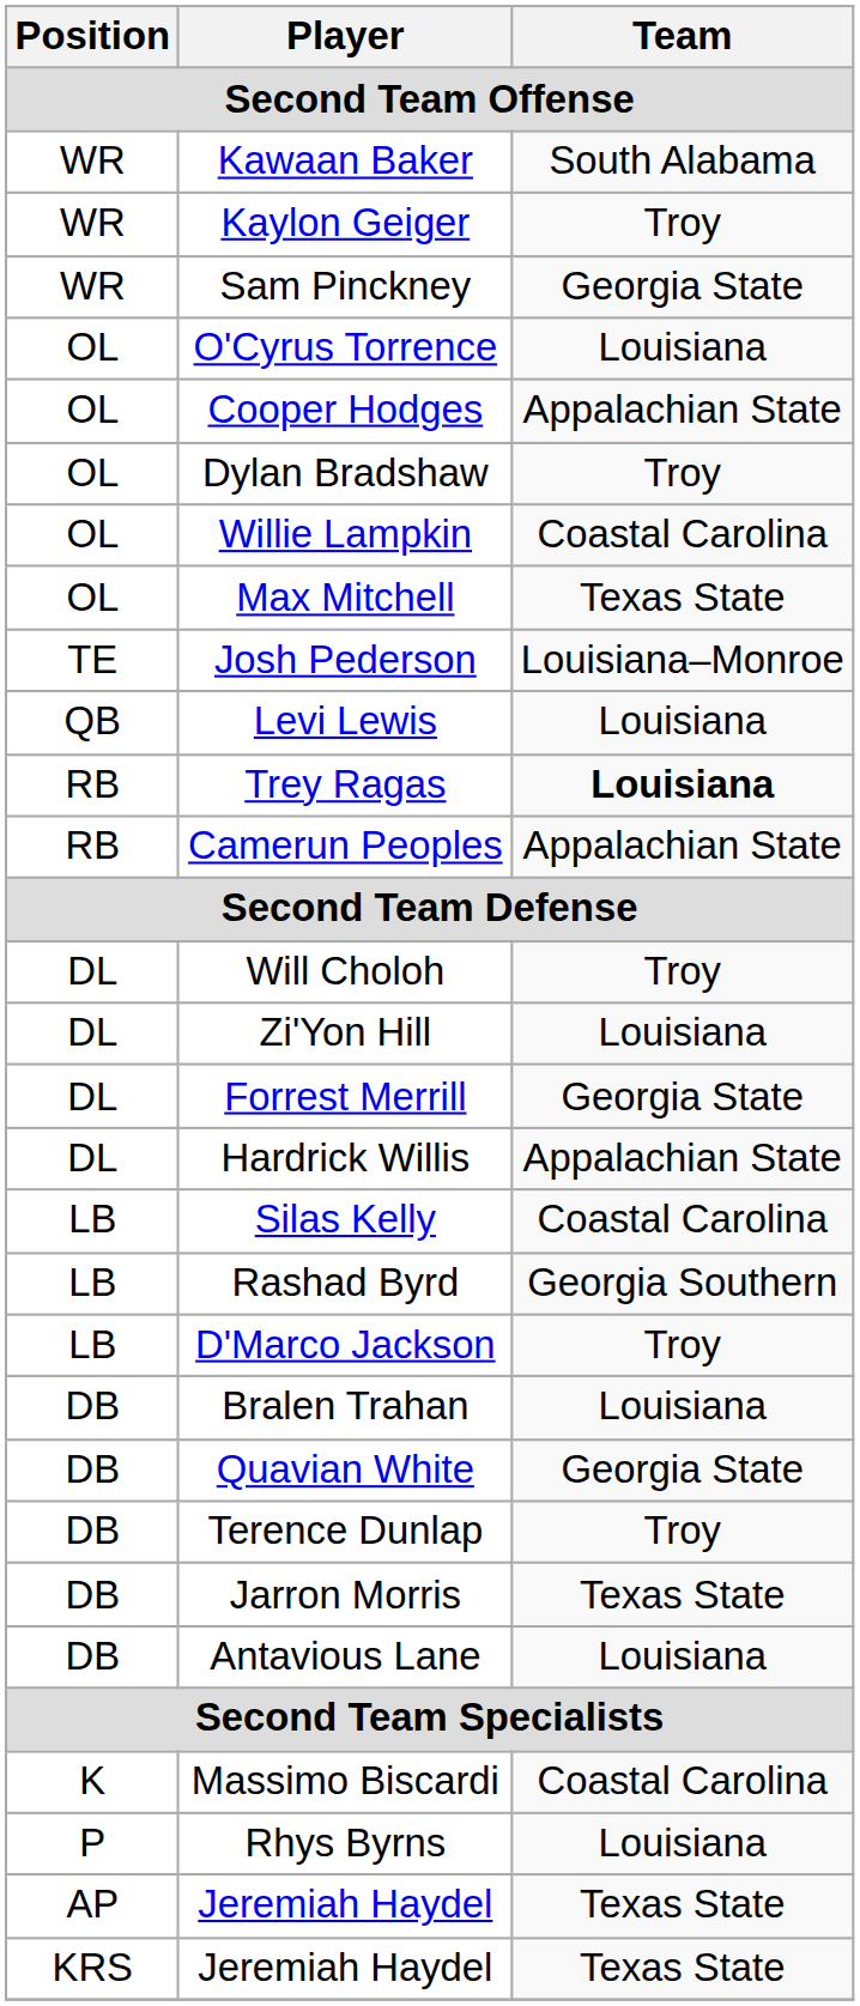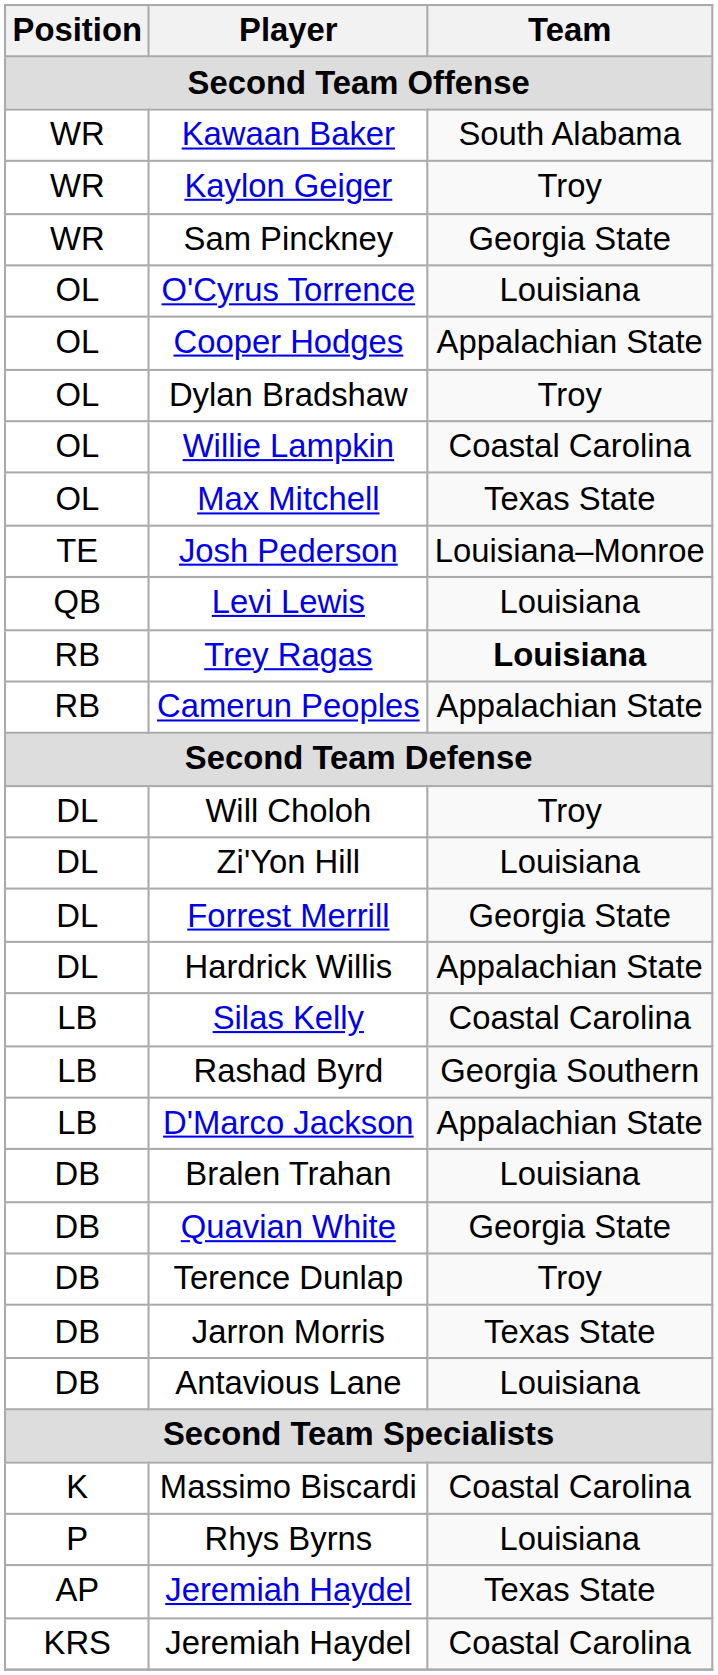 <table class="wikitable" border="0">
 <tr>
 <th>Position</th>
 <th>Player</th>
 <th>Team</th>
 </tr>
 <tr>
 <td colspan="3" style="text-align:center; background:#ddd;"><strong>Second Team Offense </strong></td>
 </tr>
 <tr style="text-align:center;">
 <td style="background:white">WR</td>
 <td style="background:white"><a href='#'>Kawaan Baker</a></td>
 <td style=>South Alabama</td>
 </tr>
 <tr style="text-align:center;">
 <td style="background:white">WR</td>
 <td style="background:white"><a href='#'>Kaylon Geiger</a></td>
 <td style=>Troy</td>
 </tr>
 <tr style="text-align:center;">
 <td style="background:white">WR</td>
 <td style="background:white">Sam Pinckney</td>
 <td style=>Georgia State</td>
 </tr>
 <tr style="text-align:center;">
 <td style="background:white">OL</td>
 <td style="background:white"><a href='#'>O'Cyrus Torrence</a></td>
 <td style=>Louisiana</td>
 </tr>
 <tr style="text-align:center;">
 <td style="background:white">OL</td>
 <td style="background:white"><a href='#'>Cooper Hodges</a></td>
 <td style=>Appalachian State</td>
 </tr>
 <tr style="text-align:center;">
 <td style="background:white">OL</td>
 <td style="background:white">Dylan Bradshaw</td>
 <td style=>Troy</td>
 </tr>
 <tr style="text-align:center;">
 <td style="background:white">OL</td>
 <td style="background:white"><a href='#'>Willie Lampkin</a></td>
 <td style=>Coastal Carolina</td>
 </tr>
 <tr style="text-align:center;">
 <td style="background:white">OL</td>
 <td style="background:white"><a href='#'>Max Mitchell</a></td>
 <td style=>Texas State</td>
 </tr>
 <tr style="text-align:center;">
 <td style="background:white">TE</td>
 <td style="background:white"><a href='#'>Josh Pederson</a></td>
 <td style=>Louisiana–Monroe</td>
 </tr>
 <tr style="text-align:center;">
 <td style="background:white">QB</td>
 <td style="background:white"><a href='#'>Levi Lewis</a></td>
 <td style=>Louisiana</td>
 </tr>
 <tr style="text-align:center;">
 <td style="background:white">RB</td>
 <td style="background:white"><a href='#'>Trey Ragas</a></td>
 <td style=><strong>Louisiana</strong></td>
 </tr>
 <tr style="text-align:center;">
 <td style="background:white">RB</td>
 <td style="background:white"><a href='#'>Camerun Peoples</a></td>
 <td style=>Appalachian State</td>
 </tr>
 <tr>
 <td colspan="3" style="text-align:center; background:#ddd;"><strong>Second Team Defense</strong></td>
 </tr>
 <tr style="text-align:center;">
 <td style="background:white">DL</td>
 <td style="background:white">Will Choloh</td>
 <td style=>Troy</td>
 </tr>
 <tr style="text-align:center;">
 <td style="background:white">DL</td>
 <td style="background:white">Zi'Yon Hill</td>
 <td style=>Louisiana</td>
 </tr>
 <tr style="text-align:center;">
 <td style="background:white">DL</td>
 <td style="background:white"><a href='#'>Forrest Merrill</a></td>
 <td style=>Georgia State</td>
 </tr>
 <tr style="text-align:center;">
 <td style="background:white">DL</td>
 <td style="background:white">Hardrick Willis</td>
 <td style=>Appalachian State</td>
 </tr>
 <tr style="text-align:center;">
 <td style="background:white">LB</td>
 <td style="background:white"><a href='#'>Silas Kelly</a></td>
 <td style=>Coastal Carolina</td>
 </tr>
 <tr style="text-align:center;">
 <td style="background:white">LB</td>
 <td style="background:white">Rashad Byrd</td>
 <td style=>Georgia Southern</td>
 </tr>
 <tr style="text-align:center;">
 <td style="background:white">LB</td>
 <td style="background:white"><a href='#'>D'Marco Jackson</a></td>
-<td style=>Troy</td>
+<td style=>Appalachian State</td>
 </tr>
 <tr style="text-align:center;">
 <td style="background:white">DB</td>
 <td style="background:white">Bralen Trahan</td>
 <td style=>Louisiana</td>
 </tr>
 <tr style="text-align:center;">
 <td style="background:white">DB</td>
 <td style="background:white"><a href='#'>Quavian White</a></td>
 <td style=>Georgia State</td>
 </tr>
 <tr style="text-align:center;">
 <td style="background:white">DB</td>
 <td style="background:white">Terence Dunlap</td>
 <td style=>Troy</td>
 </tr>
 <tr style="text-align:center;">
 <td style="background:white">DB</td>
 <td style="background:white">Jarron Morris</td>
 <td style=>Texas State</td>
 </tr>
 <tr style="text-align:center;">
 <td style="background:white">DB</td>
 <td style="background:white">Antavious Lane</td>
 <td style=>Louisiana</td>
 </tr>
 <tr>
 <td colspan="3" style="text-align:center; background:#ddd;"><strong>Second Team Specialists</strong></td>
 </tr>
 <tr style="text-align:center;">
 <td style="background:white">K</td>
 <td style="background:white">Massimo Biscardi</td>
 <td style=>Coastal Carolina</td>
 </tr>
 <tr style="text-align:center;">
 <td style="background:white">P</td>
 <td style="background:white">Rhys Byrns</td>
 <td style=>Louisiana</td>
 </tr>
 <tr style="text-align:center;">
 <td style="background:white">AP</td>
 <td style="background:white"><a href='#'>Jeremiah Haydel</a></td>
 <td style=>Texas State</td>
 </tr>
 <tr style="text-align:center;">
 <td style="background:white">KRS</td>
 <td style="background:white">Jeremiah Haydel</td>
-<td style=>Texas State</td>
+<td style=>Coastal Carolina</td>
 </tr>
 <tr style="text-align:center;">
 </tr>
 </table>
